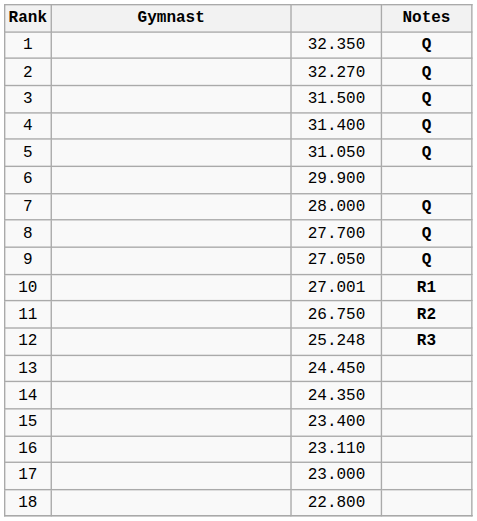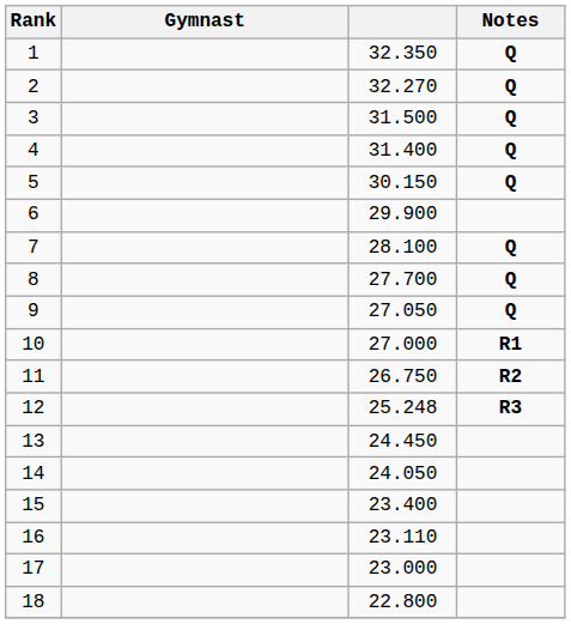 <table class="wikitable sortable" style="text-align:center; font-size:90%">
 <tr>
 <th scope="col" style="width:20px;">Rank</th>
 <th ! scope="col" style="width:170px;">Gymnast</th>
 <th ! scope="col" style="width:60px;"></th>
 <th ! scope="col" style="width:60px;">Notes</th>
 </tr>
 <tr>
 <td>1</td>
 <td align=left></td>
 <td>32.350</td>
 <td><strong>Q</strong></td>
 </tr>
 <tr>
 <td>2</td>
 <td align=left></td>
 <td>32.270</td>
 <td><strong>Q</strong></td>
 </tr>
 <tr>
 <td>3</td>
 <td align=left></td>
 <td>31.500</td>
 <td><strong>Q</strong></td>
 </tr>
 <tr>
 <td>4</td>
 <td align=left></td>
 <td>31.400</td>
 <td><strong>Q</strong></td>
 </tr>
 <tr>
 <td>5</td>
 <td align=left></td>
-<td>31.050</td>
+<td>30.150</td>
 <td><strong>Q</strong></td>
 </tr>
 <tr>
 <td>6</td>
 <td align=left></td>
 <td>29.900</td>
 <td></td>
 </tr>
 <tr>
 <td>7</td>
 <td align=left></td>
-<td>28.000</td>
+<td>28.100</td>
 <td><strong>Q</strong></td>
 </tr>
 <tr>
 <td>8</td>
 <td align=left></td>
 <td>27.700</td>
 <td><strong>Q</strong></td>
 </tr>
 <tr>
 <td>9</td>
 <td align=left></td>
 <td>27.050</td>
 <td><strong>Q</strong></td>
 </tr>
 <tr>
 <td>10</td>
 <td align=left></td>
-<td>27.001</td>
+<td>27.000</td>
 <td><strong>R1</strong></td>
 </tr>
 <tr>
 <td>11</td>
 <td align=left></td>
 <td>26.750</td>
 <td><strong>R2</strong></td>
 </tr>
 <tr>
 <td>12</td>
 <td align=left></td>
 <td>25.248</td>
 <td><strong>R3</strong></td>
 </tr>
 <tr>
 <td>13</td>
 <td align=left></td>
 <td>24.450</td>
 <td></td>
 </tr>
 <tr>
 <td>14</td>
 <td align=left></td>
-<td>24.350</td>
+<td>24.050</td>
 <td></td>
 </tr>
 <tr>
 <td>15</td>
 <td align=left></td>
 <td>23.400</td>
 <td></td>
 </tr>
 <tr>
 <td>16</td>
 <td align=left></td>
 <td>23.110</td>
 <td></td>
 </tr>
 <tr>
 <td>17</td>
 <td align=left></td>
 <td>23.000</td>
 <td></td>
 </tr>
 <tr>
 <td>18</td>
 <td align=left></td>
 <td>22.800</td>
 <td></td>
 </tr>
 <tr>
 </tr>
 </table>
